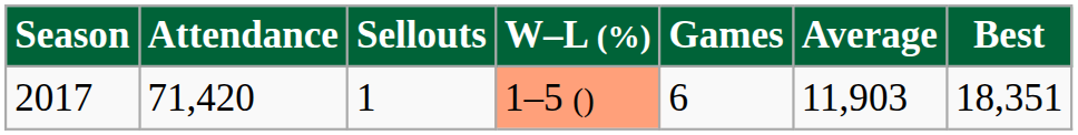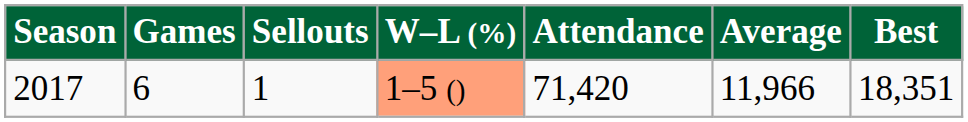 <table class="wikitable">
 <tr style="background: #006338; color: #FFFFFF" align="center">
 <td><strong>Season</strong></td>
-<td><strong>Attendance</strong></td>
+<td><strong>Games</strong></td>
 <td><strong>Sellouts</strong></td>
 <td><strong>W–L  <small>(%)</small> </strong></td>
-<td><strong>Games</strong></td>
+<td><strong>Attendance</strong></td>
 <td><strong>Average</strong></td>
 <td><strong>Best</strong></td>
 </tr>
 <tr>
 <td>2017</td>
-<td>71,420</td>
+<td>6</td>
 <td>1</td>
 <td style="background: lightsalmon;">1–5  <small>()</small></td>
-<td>6</td>
-<td>11,903</td>
+<td>71,420</td>
+<td>11,966</td>
 <td>18,351</td>
 </tr>
 </table>
